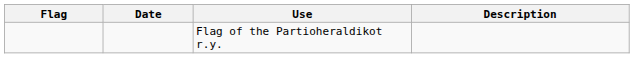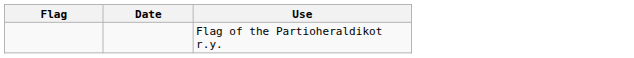 <table class="wikitable">
 <tr>
 <th style="width:110px;">Flag</th>
 <th style="width:100px;">Date</th>
 <th style="width:250px;">Use</th>
-<th style="width:250px;">Description</th>
 </tr>
 <tr>
 <td></td>
 <td></td>
 <td>Flag of the Partioheraldikot r.y.</td>
-<td></td>
 </tr>
 </table>
